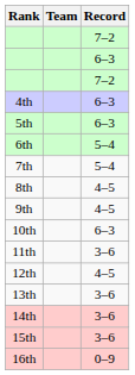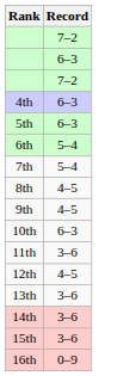 <table class=wikitable style="text-align:center;">
 <tr>
 <th>Rank</th>
-<th>Team</th>
 <th>Record</th>
 </tr>
 <tr bgcolor=#ccffcc>
 <td></td>
-<td align=left></td>
 <td>7–2</td>
 </tr>
 <tr bgcolor=#ccffcc>
 <td></td>
-<td align=left></td>
 <td>6–3</td>
 </tr>
 <tr bgcolor=#ccffcc>
 <td></td>
-<td align=left></td>
 <td>7–2</td>
 </tr>
 <tr bgcolor=#ccccff>
 <td>4th</td>
-<td align=left></td>
 <td>6–3</td>
 </tr>
 <tr bgcolor=#ccffcc>
 <td>5th</td>
-<td align=left></td>
 <td>6–3</td>
 </tr>
 <tr bgcolor=#ccffcc>
 <td>6th</td>
-<td align=left></td>
 <td>5–4</td>
 </tr>
 <tr>
 <td>7th</td>
-<td align=left></td>
 <td>5–4</td>
 </tr>
 <tr>
 <td>8th</td>
-<td align=left></td>
 <td>4–5</td>
 </tr>
 <tr>
 <td>9th</td>
-<td align=left></td>
 <td>4–5</td>
 </tr>
 <tr>
 <td>10th</td>
-<td align=left></td>
 <td>6–3</td>
 </tr>
 <tr>
 <td>11th</td>
-<td align=left></td>
 <td>3–6</td>
 </tr>
 <tr>
 <td>12th</td>
-<td align=left></td>
 <td>4–5</td>
 </tr>
 <tr>
 <td>13th</td>
-<td align=left></td>
 <td>3–6</td>
 </tr>
 <tr bgcolor=#ffcccc>
 <td>14th</td>
-<td align=left></td>
 <td>3–6</td>
 </tr>
 <tr bgcolor=#ffcccc>
 <td>15th</td>
-<td align=left></td>
 <td>3–6</td>
 </tr>
 <tr bgcolor=#ffcccc>
 <td>16th</td>
-<td align=left></td>
 <td>0–9</td>
 </tr>
 </table>
